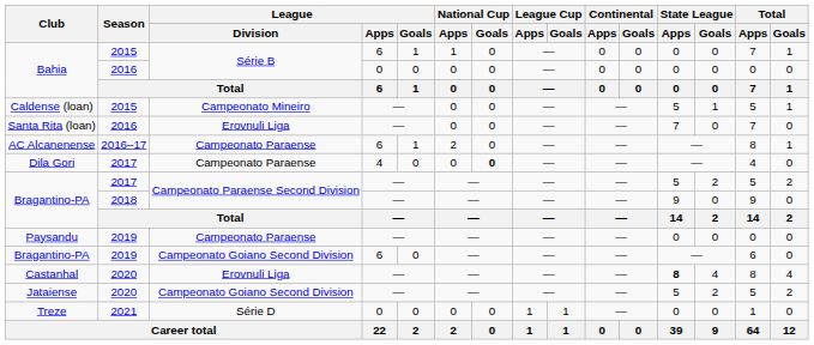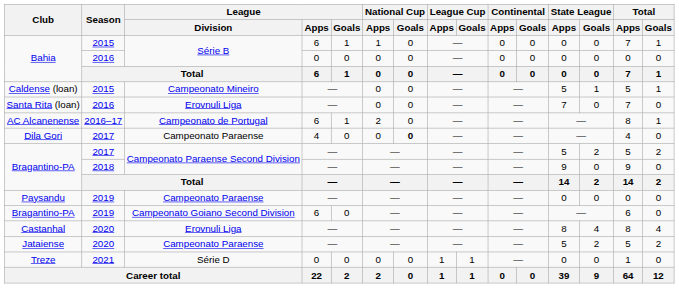 <table class="wikitable" style="text-align: center;">
 <tr>
 <th rowspan="2">Club</th>
 <th rowspan="2">Season</th>
 <th colspan="3">League</th>
 <th colspan="2">National Cup</th>
 <th colspan="2">League Cup</th>
 <th colspan="2">Continental</th>
 <th colspan="2">State League</th>
 <th colspan="2">Total</th>
 </tr>
 <tr>
 <th>Division</th>
 <th>Apps</th>
 <th>Goals</th>
 <th>Apps</th>
 <th>Goals</th>
 <th>Apps</th>
 <th>Goals</th>
 <th>Apps</th>
 <th>Goals</th>
 <th>Apps</th>
 <th>Goals</th>
 <th>Apps</th>
 <th>Goals</th>
 </tr>
 <tr>
 <td rowspan="3" valign="center"><a href='#'>Bahia</a></td>
 <td><a href='#'>2015</a></td>
 <td rowspan="2" valign="center"><a href='#'>Série B</a></td>
 <td>6</td>
 <td>1</td>
 <td>1</td>
 <td>0</td>
 <td colspan="2">—</td>
 <td>0</td>
 <td>0</td>
 <td>0</td>
 <td>0</td>
 <td>7</td>
 <td>1</td>
 </tr>
 <tr>
 <td><a href='#'>2016</a></td>
 <td>0</td>
 <td>0</td>
 <td>0</td>
 <td>0</td>
 <td colspan="2">—</td>
 <td>0</td>
 <td>0</td>
 <td>0</td>
 <td>0</td>
 <td>0</td>
 <td>0</td>
 </tr>
 <tr>
 <th colspan="2">Total</th>
 <th>6</th>
 <th>1</th>
 <th>0</th>
 <th>0</th>
 <th colspan="2">—</th>
 <th>0</th>
 <th>0</th>
 <th>0</th>
 <th>0</th>
 <th>7</th>
 <th>1</th>
 </tr>
 <tr>
 <td valign="center"><a href='#'>Caldense</a> (loan)</td>
 <td><a href='#'>2015</a></td>
 <td><a href='#'>Campeonato Mineiro</a></td>
 <td colspan="2">—</td>
 <td>0</td>
 <td>0</td>
 <td colspan="2">—</td>
 <td colspan="2">—</td>
 <td>5</td>
 <td>1</td>
 <td>5</td>
 <td>1</td>
 </tr>
 <tr>
 <td valign="center"><a href='#'>Santa Rita</a> (loan)</td>
 <td><a href='#'>2016</a></td>
 <td><a href='#'>Erovnuli Liga</a></td>
 <td colspan="2">—</td>
 <td>0</td>
 <td>0</td>
 <td colspan="2">—</td>
 <td colspan="2">—</td>
 <td>7</td>
 <td>0</td>
 <td>7</td>
 <td>0</td>
 </tr>
 <tr>
 <td valign="center"><a href='#'>AC Alcanenense</a></td>
 <td><a href='#'>2016–17</a></td>
-<td><a href='#'>Campeonato Paraense</a></td>
+<td><a href='#'>Campeonato de Portugal</a></td>
 <td>6</td>
 <td>1</td>
 <td>2</td>
 <td>0</td>
 <td colspan="2">—</td>
 <td colspan="2">—</td>
 <td colspan="2">—</td>
 <td>8</td>
 <td>1</td>
 </tr>
 <tr>
 <td valign="center"><a href='#'>Dila Gori</a></td>
 <td><a href='#'>2017</a></td>
 <td>Campeonato Paraense</td>
 <td>4</td>
 <td>0</td>
 <td>0</td>
 <td><strong>0</strong></td>
 <td colspan="2">—</td>
 <td colspan="2">—</td>
 <td colspan="2">—</td>
 <td>4</td>
 <td>0</td>
 </tr>
 <tr>
 <td valign="center" rowspan=3><a href='#'>Bragantino-PA</a></td>
 <td><a href='#'>2017</a></td>
 <td rowspan=2><a href='#'>Campeonato Paraense Second Division</a></td>
 <td colspan="2">—</td>
 <td colspan="2">—</td>
 <td colspan="2">—</td>
 <td colspan="2">—</td>
 <td>5</td>
 <td>2</td>
 <td>5</td>
 <td>2</td>
 </tr>
 <tr>
 <td><a href='#'>2018</a></td>
 <td colspan="2">—</td>
 <td colspan="2">—</td>
 <td colspan="2">—</td>
 <td colspan="2">—</td>
 <td>9</td>
 <td>0</td>
 <td>9</td>
 <td>0</td>
 </tr>
 <tr>
 <th colspan=2>Total</th>
 <th colspan="2">—</th>
 <th colspan="2">—</th>
 <th colspan="2">—</th>
 <th colspan="2">—</th>
 <th>14</th>
 <th>2</th>
 <th>14</th>
 <th>2</th>
 </tr>
 <tr>
 <td valign="center"><a href='#'>Paysandu</a></td>
 <td><a href='#'>2019</a></td>
 <td><a href='#'>Campeonato Paraense</a></td>
 <td colspan="2">—</td>
 <td colspan="2">—</td>
 <td colspan="2">—</td>
 <td colspan="2">—</td>
 <td>0</td>
 <td>0</td>
 <td>0</td>
 <td>0</td>
 </tr>
 <tr>
 <td valign="center"><a href='#'>Bragantino-PA</a></td>
 <td><a href='#'>2019</a></td>
 <td><a href='#'>Campeonato Goiano Second Division</a></td>
 <td>6</td>
 <td>0</td>
 <td colspan="2">—</td>
 <td colspan="2">—</td>
 <td colspan="2">—</td>
 <td colspan="2">—</td>
 <td>6</td>
 <td>0</td>
 </tr>
 <tr>
 <td valign="center"><a href='#'>Castanhal</a></td>
 <td><a href='#'>2020</a></td>
 <td><a href='#'>Erovnuli Liga</a></td>
 <td colspan="2">—</td>
 <td colspan="2">—</td>
 <td colspan="2">—</td>
 <td colspan="2">—</td>
-<td><strong>8</strong></td>
+<td>8</td>
 <td>4</td>
 <td>8</td>
 <td>4</td>
 </tr>
 <tr>
 <td valign="center"><a href='#'>Jataiense</a></td>
 <td><a href='#'>2020</a></td>
-<td><a href='#'>Campeonato Goiano Second Division</a></td>
+<td><a href='#'>Campeonato Paraense</a></td>
 <td colspan="2">—</td>
 <td colspan="2">—</td>
 <td colspan="2">—</td>
 <td colspan="2">—</td>
 <td>5</td>
 <td>2</td>
 <td>5</td>
 <td>2</td>
 </tr>
 <tr>
 <td valign="center"><a href='#'>Treze</a></td>
 <td><a href='#'>2021</a></td>
 <td>Série D</td>
 <td>0</td>
 <td>0</td>
 <td>0</td>
 <td>0</td>
 <td>1</td>
 <td>1</td>
 <td colspan="2">—</td>
 <td>0</td>
 <td>0</td>
 <td>1</td>
 <td>0</td>
 </tr>
 <tr>
 <th colspan="3">Career total</th>
 <th>22</th>
 <th>2</th>
 <th>2</th>
 <th>0</th>
 <th>1</th>
 <th>1</th>
 <th>0</th>
 <th>0</th>
 <th>39</th>
 <th>9</th>
 <th>64</th>
 <th>12</th>
 </tr>
 </table>
